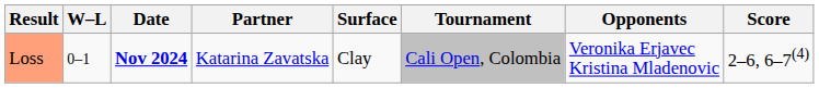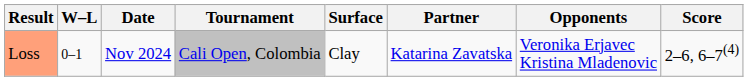 <table class="sortable wikitable">
 <tr>
 <th>Result</th>
 <th class="unsortable">W–L</th>
 <th>Date</th>
+<th>Tournament</th>
+<th>Surface</th>
 <th>Partner</th>
-<th>Surface</th>
-<th>Tournament</th>
 <th>Opponents</th>
 <th class="unsortable">Score</th>
 </tr>
 <tr>
 <td style="background:#ffa07a;">Loss</td>
 <td><small>0–1</small></td>
-<td><strong><a href='#'>Nov 2024</a></strong></td>
+<td><a href='#'>Nov 2024</a></td>
+<td style="background:silver;"><a href='#'>Cali Open</a>, Colombia</td>
+<td>Clay</td>
 <td> <a href='#'>Katarina Zavatska</a></td>
-<td>Clay</td>
-<td style="background:silver;"><a href='#'>Cali Open</a>, Colombia</td>
 <td> <a href='#'>Veronika Erjavec</a> <br>  <a href='#'>Kristina Mladenovic</a></td>
 <td>2–6, 6–7<sup>(4)</sup></td>
 </tr>
 </table>
